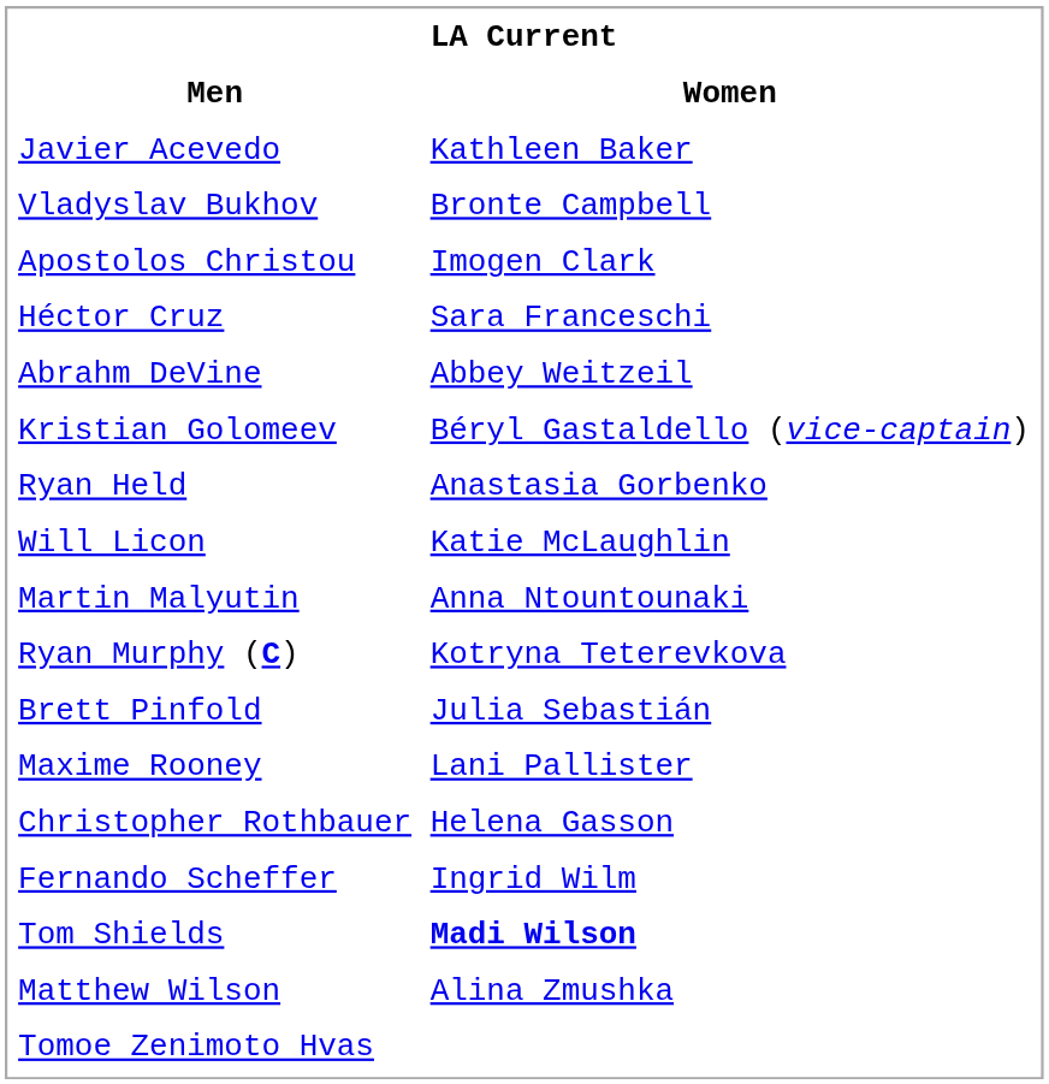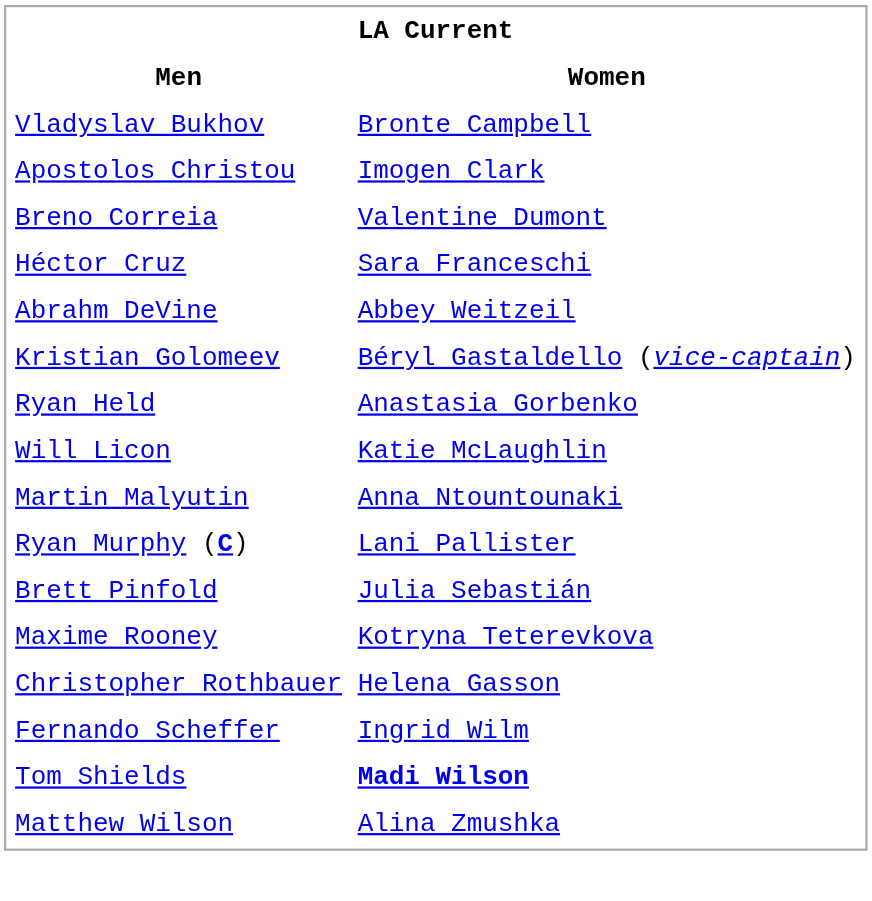 <table cellspacing="1" cellpadding="3" style="border:1px solid #AAAAAA;font-size:90%">
 <tr>
 <th colspan="2"> LA Current</th>
 </tr>
 <tr>
 <th>Men</th>
 <th>Women</th>
 </tr>
 <tr>
-<td> <a href='#'>Javier Acevedo</a></td>
-<td> <a href='#'>Kathleen Baker</a></td>
-</tr>
-<tr>
 <td> <a href='#'>Vladyslav Bukhov</a></td>
 <td> <a href='#'>Bronte Campbell</a></td>
 </tr>
 <tr>
 <td> <a href='#'>Apostolos Christou</a></td>
 <td> <a href='#'>Imogen Clark</a></td>
+</tr>
+<tr>
+<td> <a href='#'>Breno Correia</a></td>
+<td> <a href='#'>Valentine Dumont</a></td>
 </tr>
 <tr>
 <td> <a href='#'>Héctor Cruz</a></td>
 <td> <a href='#'>Sara Franceschi</a></td>
 </tr>
 <tr>
 <td> <a href='#'>Abrahm DeVine</a></td>
 <td> <a href='#'>Abbey Weitzeil</a></td>
 </tr>
 <tr>
 <td> <a href='#'>Kristian Golomeev</a></td>
 <td> <a href='#'>Béryl Gastaldello</a> (<em><a href='#'>vice-captain</a></em>)</td>
 </tr>
 <tr>
 <td> <a href='#'>Ryan Held</a></td>
 <td> <a href='#'>Anastasia Gorbenko</a></td>
 </tr>
 <tr>
 <td> <a href='#'>Will Licon</a></td>
 <td> <a href='#'>Katie McLaughlin</a></td>
 </tr>
 <tr>
 <td> <a href='#'>Martin Malyutin</a></td>
 <td> <a href='#'>Anna Ntountounaki</a></td>
 </tr>
 <tr>
 <td> <a href='#'>Ryan Murphy</a> (<strong><a href='#'>C</a></strong>)</td>
-<td> <a href='#'>Kotryna Teterevkova</a></td>
+<td> <a href='#'>Lani Pallister</a></td>
 </tr>
 <tr>
 <td> <a href='#'>Brett Pinfold</a></td>
 <td> <a href='#'>Julia Sebastián</a></td>
 </tr>
 <tr>
 <td> <a href='#'>Maxime Rooney</a></td>
-<td> <a href='#'>Lani Pallister</a></td>
+<td> <a href='#'>Kotryna Teterevkova</a></td>
 </tr>
 <tr>
 <td> <a href='#'>Christopher Rothbauer</a></td>
 <td> <a href='#'>Helena Gasson</a></td>
 </tr>
 <tr>
 <td> <a href='#'>Fernando Scheffer</a></td>
 <td> <a href='#'>Ingrid Wilm</a></td>
 </tr>
 <tr>
 <td> <a href='#'>Tom Shields</a></td>
 <td><strong> <a href='#'>Madi Wilson</a></strong></td>
 </tr>
 <tr>
 <td> <a href='#'>Matthew Wilson</a></td>
 <td> <a href='#'>Alina Zmushka</a></td>
 </tr>
-<tr>
-<td> <a href='#'>Tomoe Zenimoto Hvas</a></td>
-<td></td>
-</tr>
 </table>
